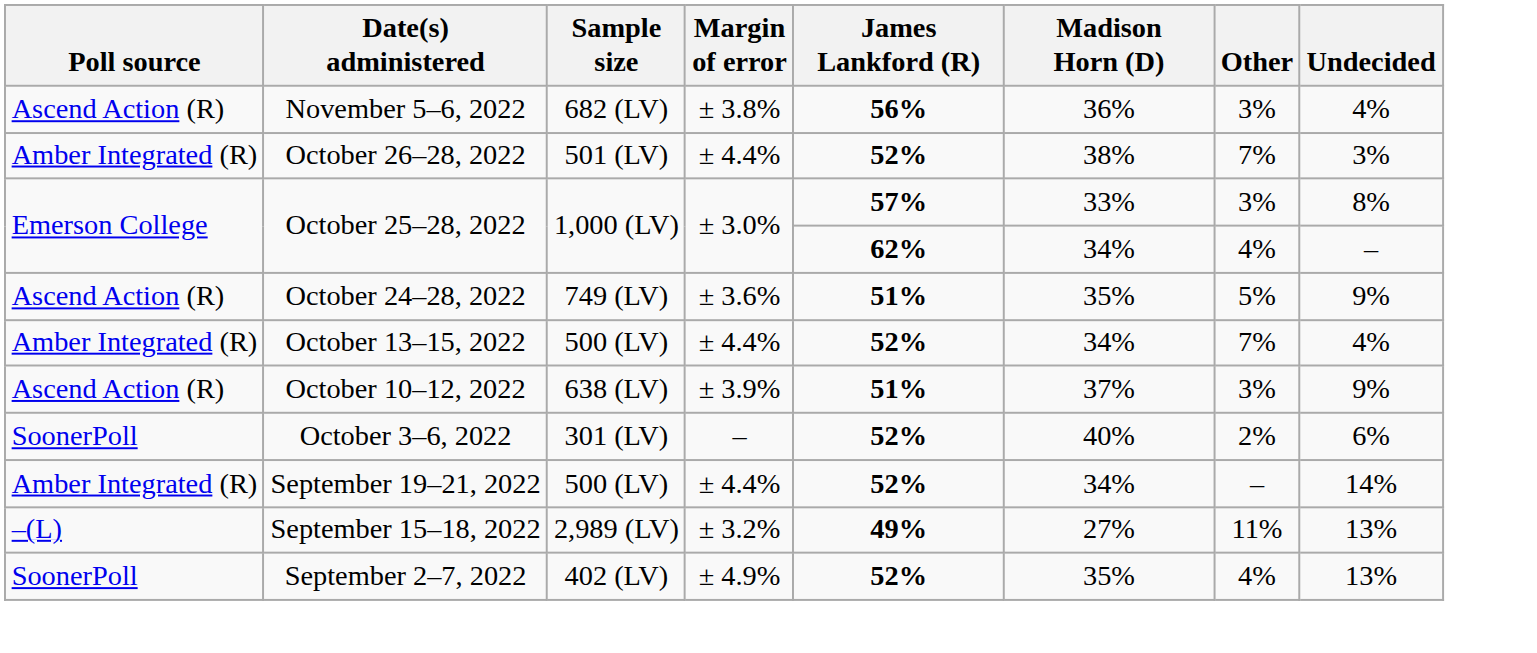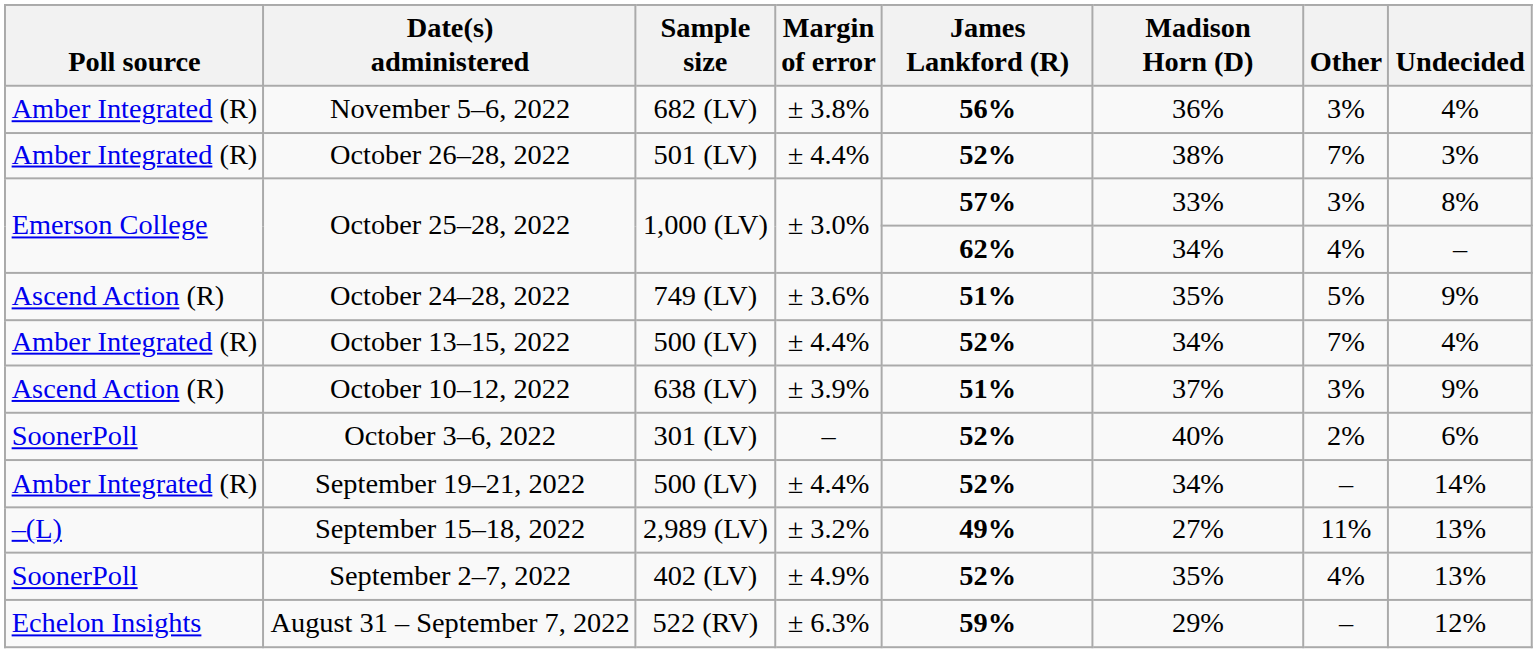 <table class="wikitable" style="font-size:90%;text-align:center;">
 <tr valign=bottom>
 <th>Poll source</th>
 <th>Date(s)<br>administered</th>
 <th>Sample<br>size</th>
 <th>Margin<br>of error</th>
 <th style="width:100px;">James<br>Lankford (R)</th>
 <th style="width:100px;">Madison<br>Horn (D)</th>
 <th>Other</th>
 <th>Undecided</th>
 </tr>
 <tr>
-<td style="text-align:left;"><a href='#'>Ascend Action</a> (R)</td>
+<td style="text-align:left;"><a href='#'>Amber Integrated</a> (R)</td>
 <td>November 5–6, 2022</td>
 <td>682 (LV)</td>
 <td>± 3.8%</td>
 <td><strong>56%</strong></td>
 <td>36%</td>
 <td>3%</td>
 <td>4%</td>
 </tr>
 <tr>
 <td style="text-align:left;"><a href='#'>Amber Integrated</a> (R)</td>
 <td>October 26–28, 2022</td>
 <td>501 (LV)</td>
 <td>± 4.4%</td>
 <td><strong>52%</strong></td>
 <td>38%</td>
 <td>7%</td>
 <td>3%</td>
 </tr>
 <tr>
 <td style="text-align:left;" rowspan="2"><a href='#'>Emerson College</a></td>
 <td rowspan="2">October 25–28, 2022</td>
 <td rowspan="2">1,000 (LV)</td>
 <td rowspan="2">± 3.0%</td>
 <td><strong>57%</strong></td>
 <td>33%</td>
 <td>3%</td>
 <td>8%</td>
 </tr>
 <tr>
 <td><strong>62%</strong></td>
 <td>34%</td>
 <td>4%</td>
 <td>–</td>
 </tr>
 <tr>
 <td style="text-align:left;"><a href='#'>Ascend Action</a> (R)</td>
 <td>October 24–28, 2022</td>
 <td>749 (LV)</td>
 <td>± 3.6%</td>
 <td><strong>51%</strong></td>
 <td>35%</td>
 <td>5%</td>
 <td>9%</td>
 </tr>
 <tr>
 <td style="text-align:left;"><a href='#'>Amber Integrated</a> (R)</td>
 <td>October 13–15, 2022</td>
 <td>500 (LV)</td>
 <td>± 4.4%</td>
 <td><strong>52%</strong></td>
 <td>34%</td>
 <td>7%</td>
 <td>4%</td>
 </tr>
 <tr>
 <td style="text-align:left;"><a href='#'>Ascend Action</a> (R)</td>
 <td>October 10–12, 2022</td>
 <td>638 (LV)</td>
 <td>± 3.9%</td>
 <td><strong>51%</strong></td>
 <td>37%</td>
 <td>3%</td>
 <td>9%</td>
 </tr>
 <tr>
 <td style="text-align:left;"><a href='#'>SoonerPoll</a></td>
 <td>October 3–6, 2022</td>
 <td>301 (LV)</td>
 <td>–</td>
 <td><strong>52%</strong></td>
 <td>40%</td>
 <td>2%</td>
 <td>6%</td>
 </tr>
 <tr>
 <td style="text-align:left;"><a href='#'>Amber Integrated</a> (R)</td>
 <td>September 19–21, 2022</td>
 <td>500 (LV)</td>
 <td>± 4.4%</td>
 <td><strong>52%</strong></td>
 <td>34%</td>
 <td>–</td>
 <td>14%</td>
 </tr>
 <tr>
 <td style="text-align:left;"><a href='#'>–(L)</a></td>
 <td>September 15–18, 2022</td>
 <td>2,989 (LV)</td>
 <td>± 3.2%</td>
 <td><strong>49%</strong></td>
 <td>27%</td>
 <td>11%</td>
 <td>13%</td>
 </tr>
 <tr>
 <td style="text-align:left;"><a href='#'>SoonerPoll</a></td>
 <td>September 2–7, 2022</td>
 <td>402 (LV)</td>
 <td>± 4.9%</td>
 <td><strong>52%</strong></td>
 <td>35%</td>
 <td>4%</td>
 <td>13%</td>
 </tr>
+<tr>
+<td style="text-align:left;"><a href='#'>Echelon Insights</a></td>
+<td>August 31 – September 7, 2022</td>
+<td>522 (RV)</td>
+<td>± 6.3%</td>
+<td><strong>59%</strong></td>
+<td>29%</td>
+<td>–</td>
+<td>12%</td>
+</tr>
 </table>
